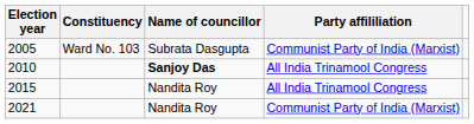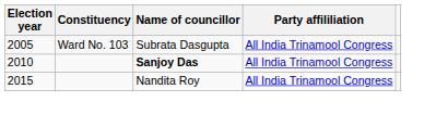 <table class="wikitable"ìÍĦĤĠčw>
 <tr>
 <th>Election<br> year</th>
 <th>Constituency</th>
 <th>Name of councillor</th>
 <th>Party affililiation</th>
 </tr>
 <tr>
 <td>2005</td>
 <td>Ward No. 103</td>
 <td>Subrata Dasgupta</td>
-<td><a href='#'>Communist Party of India (Marxist)</a></td>
+<td><a href='#'>All India Trinamool Congress</a></td>
 <td></td>
 </tr>
 <tr>
 <td>2010</td>
 <td></td>
 <td><strong>Sanjoy Das</strong></td>
 <td><a href='#'>All India Trinamool Congress</a></td>
 <td></td>
 </tr>
 <tr>
 <td>2015</td>
 <td></td>
 <td>Nandita Roy</td>
 <td><a href='#'>All India Trinamool Congress</a></td>
 <td></td>
 </tr>
-<tr>
-<td>2021</td>
-<td></td>
-<td>Nandita Roy</td>
-<td><a href='#'>Communist Party of India (Marxist)</a></td>
-<td></td>
-</tr>
 </table>
